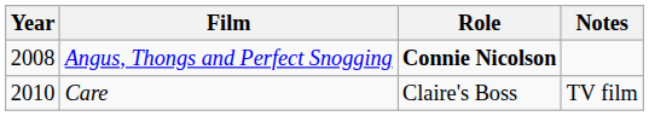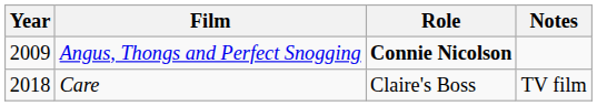 <table class="wikitable sortable">
 <tr>
 <th>Year</th>
 <th>Film</th>
 <th>Role</th>
 <th class="unsortable">Notes</th>
 </tr>
 <tr>
-<td>2008</td>
+<td>2009</td>
 <td><em><a href='#'>Angus, Thongs and Perfect Snogging</a></em></td>
 <td><strong>Connie Nicolson</strong></td>
 <td></td>
 </tr>
 <tr>
-<td>2010</td>
+<td>2018</td>
 <td><em>Care</em></td>
 <td>Claire's Boss</td>
 <td>TV film</td>
 </tr>
 </table>
